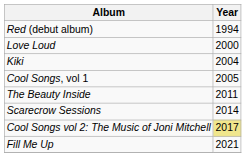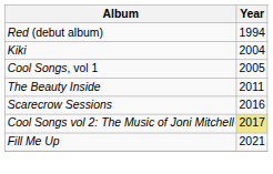 <table class="wikitable">
 <tr>
 <th>Album</th>
 <th>Year</th>
 </tr>
 <tr>
 <td><em>Red</em> (debut album)</td>
 <td>1994</td>
-</tr>
-<tr>
-<td><em>Love Loud</em></td>
-<td>2000</td>
 </tr>
 <tr>
 <td><em>Kiki</em></td>
 <td>2004</td>
 </tr>
 <tr>
 <td><em>Cool Songs</em>, vol 1</td>
 <td>2005</td>
 </tr>
 <tr>
 <td><em>The Beauty Inside</em></td>
 <td>2011</td>
 </tr>
 <tr>
 <td><em>Scarecrow Sessions</em></td>
-<td>2014</td>
+<td>2016</td>
 </tr>
 <tr>
 <td><em>Cool Songs vol 2: The Music of Joni Mitchell</em></td>
 <td style="background: khaki;">2017</td>
 </tr>
 <tr>
 <td><em>Fill Me Up</em></td>
 <td>2021</td>
 </tr>
 <tr>
 </tr>
 </table>
